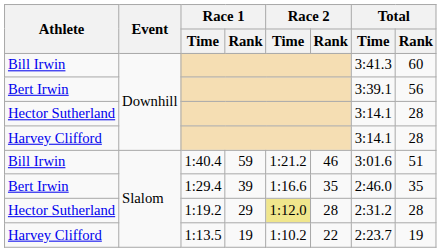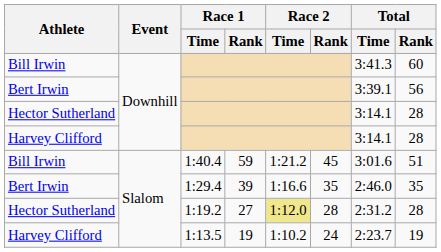 <table class="wikitable" style="font-size:90%">
 <tr>
 <th rowspan="2">Athlete</th>
 <th rowspan="2">Event</th>
 <th colspan="2">Race 1</th>
 <th colspan="2">Race 2</th>
 <th colspan="2">Total</th>
 </tr>
 <tr>
 <th>Time</th>
 <th>Rank</th>
 <th>Time</th>
 <th>Rank</th>
 <th>Time</th>
 <th>Rank</th>
 </tr>
 <tr>
 <td><a href='#'>Bill Irwin</a></td>
 <td rowspan="4">Downhill</td>
 <td colspan="4" bgcolor="wheat"></td>
 <td align="center">3:41.3</td>
 <td align="center">60</td>
 </tr>
 <tr>
 <td><a href='#'>Bert Irwin</a></td>
 <td colspan="4" bgcolor="wheat"></td>
 <td align="center">3:39.1</td>
 <td align="center">56</td>
 </tr>
 <tr>
 <td><a href='#'>Hector Sutherland</a></td>
 <td colspan="4" bgcolor="wheat"></td>
 <td align="center">3:14.1</td>
 <td align="center">28</td>
 </tr>
 <tr>
 <td><a href='#'>Harvey Clifford</a></td>
 <td colspan="4" bgcolor="wheat"></td>
 <td align="center">3:14.1</td>
 <td align="center">28</td>
 </tr>
 <tr>
 <td><a href='#'>Bill Irwin</a></td>
 <td rowspan="4">Slalom</td>
 <td align="center">1:40.4</td>
 <td align="center">59</td>
 <td align="center">1:21.2</td>
-<td align="center">46</td>
+<td align="center">45</td>
 <td align="center">3:01.6</td>
 <td align="center">51</td>
 </tr>
 <tr>
 <td><a href='#'>Bert Irwin</a></td>
 <td align="center">1:29.4</td>
 <td align="center">39</td>
 <td align="center">1:16.6</td>
 <td align="center">35</td>
 <td align="center">2:46.0</td>
 <td align="center">35</td>
 </tr>
 <tr>
 <td><a href='#'>Hector Sutherland</a></td>
 <td align="center">1:19.2</td>
-<td align="center">29</td>
+<td align="center">27</td>
 <td align="center" style="background: khaki;">1:12.0</td>
 <td align="center">28</td>
 <td align="center">2:31.2</td>
 <td align="center">28</td>
 </tr>
 <tr>
 <td><a href='#'>Harvey Clifford</a></td>
 <td align="center">1:13.5</td>
 <td align="center">19</td>
 <td align="center">1:10.2</td>
-<td align="center">22</td>
+<td align="center">24</td>
 <td align="center">2:23.7</td>
 <td align="center">19</td>
 </tr>
 </table>
